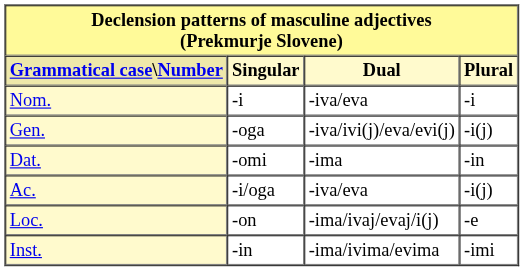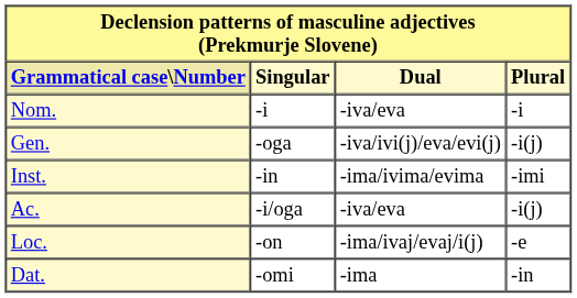 <table border="1" cellpadding="3" cellspacing="0">
 <tr>
 <td style="background:#fffa99" colspan=4 align="center"><strong>Declension patterns of masculine adjectives<br>(Prekmurje Slovene)</strong></td>
 </tr>
 <tr style="background:#fffacd">
 <th style="background:#eee8aa"><a href='#'>Grammatical case</a>\<a href='#'>Number</a></th>
 <th>Singular</th>
 <th>Dual</th>
 <th>Plural</th>
 </tr>
 <tr>
 <td style="background:#fffacd"><a href='#'>Nom.</a></td>
 <td>-i</td>
 <td>-iva/eva</td>
 <td>-i</td>
 </tr>
 <tr>
 <td style="background:#fffacd"><a href='#'>Gen.</a></td>
 <td>-oga</td>
 <td>-iva/ivi(j)/eva/evi(j)</td>
 <td>-i(j)</td>
 </tr>
 <tr>
-<td style="background:#fffacd"><a href='#'>Dat.</a></td>
-<td>-omi</td>
-<td>-ima</td>
+<td style="background:#fffacd"><a href='#'>Inst.</a></td>
 <td>-in</td>
+<td>-ima/ivima/evima</td>
+<td>-imi</td>
 </tr>
 <tr>
 <td style="background:#fffacd"><a href='#'>Ac.</a></td>
 <td>-i/oga</td>
 <td>-iva/eva</td>
 <td>-i(j)</td>
 </tr>
 <tr>
 <td style="background:#fffacd"><a href='#'>Loc.</a></td>
 <td>-on</td>
 <td>-ima/ivaj/evaj/i(j)</td>
 <td>-e</td>
 </tr>
 <tr>
-<td style="background:#fffacd"><a href='#'>Inst.</a></td>
+<td style="background:#fffacd"><a href='#'>Dat.</a></td>
+<td>-omi</td>
+<td>-ima</td>
 <td>-in</td>
-<td>-ima/ivima/evima</td>
-<td>-imi</td>
 </tr>
 </table>
